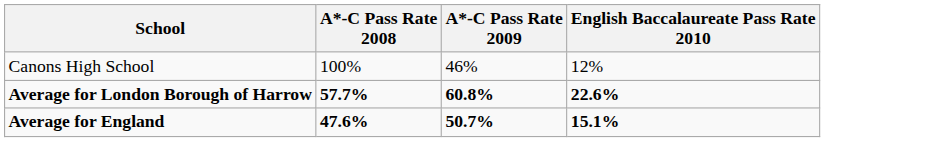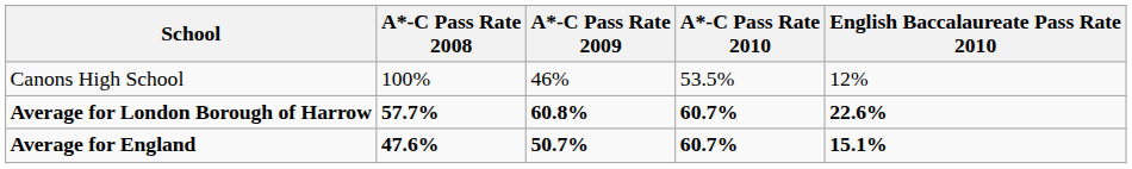 <table class="wikitable" border="1">
 <tr>
 <th>School</th>
 <th>A*-C Pass Rate<br>2008</th>
 <th>A*-C Pass Rate<br>2009</th>
+<th>A*-C Pass Rate<br>2010</th>
 <th>English Baccalaureate Pass Rate<br>2010</th>
 </tr>
 <tr>
 <td>Canons High School</td>
 <td>100%</td>
 <td>46%</td>
+<td>53.5%</td>
 <td>12%</td>
 </tr>
 <tr>
 <td><strong>Average for London Borough of Harrow</strong></td>
 <td><strong>57.7%</strong></td>
 <td><strong>60.8%</strong></td>
+<td><strong>60.7%</strong></td>
 <td><strong>22.6%</strong></td>
 </tr>
 <tr>
 <td><strong>Average for England</strong></td>
 <td><strong>47.6%</strong></td>
 <td><strong>50.7%</strong></td>
+<td><strong>60.7%</strong></td>
 <td><strong>15.1%</strong></td>
 </tr>
 </table>
